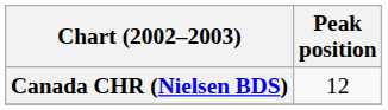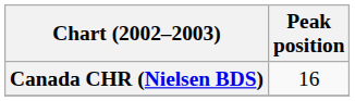 <table class="wikitable sortable plainrowheaders" style="text-align:center">
 <tr>
 <th>Chart (2002–2003)</th>
 <th>Peak<br>position</th>
 </tr>
 <tr>
 <th scope="row">Canada CHR (<a href='#'>Nielsen BDS</a>)</th>
-<td style="text-align:center">12</td>
+<td style="text-align:center">16</td>
 </tr>
 <tr>
 </tr>
 <tr>
 </tr>
 <tr>
 </tr>
 </table>
